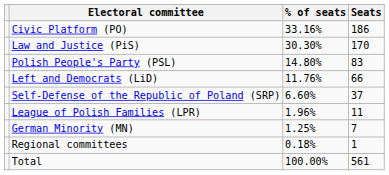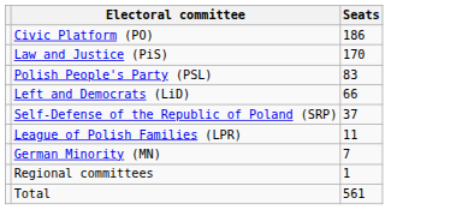 <table class="wikitable">
 <tr>
 <th></th>
 <th>Electoral committee</th>
-<th>% of seats</th>
 <th>Seats</th>
 </tr>
 <tr>
 <td></td>
 <td><a href='#'>Civic Platform</a> (PO)</td>
-<td>33.16%</td>
 <td>186</td>
 </tr>
 <tr>
 <td></td>
 <td><a href='#'>Law and Justice</a> (PiS)</td>
-<td>30.30%</td>
 <td>170</td>
 </tr>
 <tr>
 <td></td>
 <td><a href='#'>Polish People's Party</a> (PSL)</td>
-<td>14.80%</td>
 <td>83</td>
 </tr>
 <tr>
 <td></td>
 <td><a href='#'>Left and Democrats</a> (LiD)</td>
-<td>11.76%</td>
 <td>66</td>
 </tr>
 <tr>
 <td></td>
 <td><a href='#'>Self-Defense of the Republic of Poland</a> (SRP)</td>
-<td>6.60%</td>
 <td>37</td>
 </tr>
 <tr>
 <td></td>
 <td><a href='#'>League of Polish Families</a> (LPR)</td>
-<td>1.96%</td>
 <td>11</td>
 </tr>
 <tr>
 <td></td>
 <td><a href='#'>German Minority</a> (MN)</td>
-<td>1.25%</td>
 <td>7</td>
 </tr>
 <tr>
 <td></td>
 <td>Regional committees</td>
-<td>0.18%</td>
 <td>1</td>
 </tr>
 <tr>
 <td></td>
 <td>Total</td>
-<td>100.00%</td>
 <td>561</td>
 </tr>
 </table>
